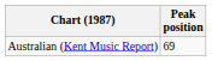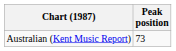 <table class="wikitable sortable plainrowheaders">
 <tr>
 <th scope="col">Chart (1987)</th>
 <th scope="col">Peak<br>position</th>
 </tr>
 <tr>
 <td>Australian (<a href='#'>Kent Music Report</a>)</td>
-<td>69</td>
+<td>73</td>
 </tr>
 </table>
